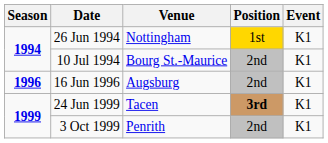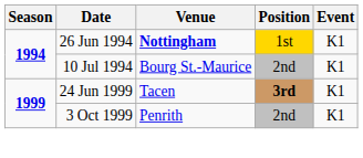 <table class="wikitable" style="text-align:center; font-size:95%;">
 <tr>
 <th>Season</th>
 <th>Date</th>
 <th>Venue</th>
 <th>Position</th>
 <th>Event</th>
 </tr>
 <tr>
 <td rowspan=2><strong><a href='#'>1994</a></strong></td>
 <td align=right>26 Jun 1994</td>
-<td align=left><a href='#'>Nottingham</a></td>
+<td align=left><strong><a href='#'>Nottingham</a></strong></td>
 <td bgcolor=gold>1st</td>
 <td>K1</td>
 </tr>
 <tr>
 <td align=right>10 Jul 1994</td>
 <td align=left><a href='#'>Bourg St.-Maurice</a></td>
-<td bgcolor=silver>2nd</td>
-<td>K1</td>
-</tr>
-<tr>
-<td><strong><a href='#'>1996</a></strong></td>
-<td align=right>16 Jun 1996</td>
-<td align=left><a href='#'>Augsburg</a></td>
 <td bgcolor=silver>2nd</td>
 <td>K1</td>
 </tr>
 <tr>
 <td rowspan=2><strong><a href='#'>1999</a></strong></td>
 <td align=right>24 Jun 1999</td>
 <td align=left><a href='#'>Tacen</a></td>
 <td bgcolor=cc9966><strong>3rd</strong></td>
 <td>K1</td>
 </tr>
 <tr>
 <td align=right>3 Oct 1999</td>
 <td align=left><a href='#'>Penrith</a></td>
 <td bgcolor=silver>2nd</td>
 <td>K1</td>
 </tr>
 </table>
